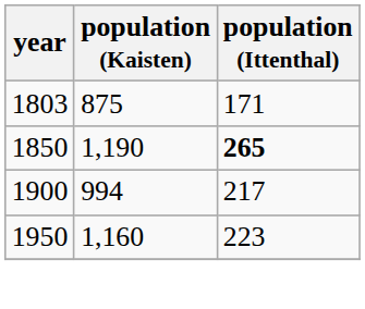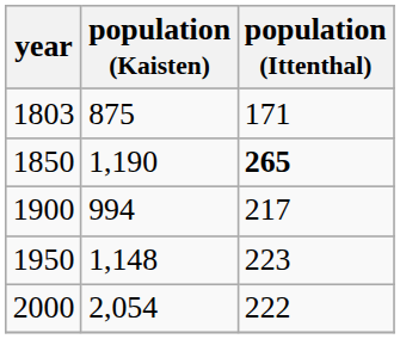 <table class="wikitable">
 <tr>
 <th>year</th>
 <th>population<br><small>(Kaisten)</small></th>
 <th>population<br><small>(Ittenthal)</small></th>
 </tr>
 <tr>
 <td>1803</td>
 <td>875</td>
 <td>171</td>
 </tr>
 <tr>
 <td>1850</td>
 <td>1,190</td>
 <td><strong>265</strong></td>
 </tr>
 <tr>
 <td>1900</td>
 <td>994</td>
 <td>217</td>
 </tr>
 <tr>
 <td>1950</td>
-<td>1,160</td>
+<td>1,148</td>
 <td>223</td>
+</tr>
+<tr>
+<td>2000</td>
+<td>2,054</td>
+<td>222</td>
 </tr>
 <tr>
 </tr>
 </table>
